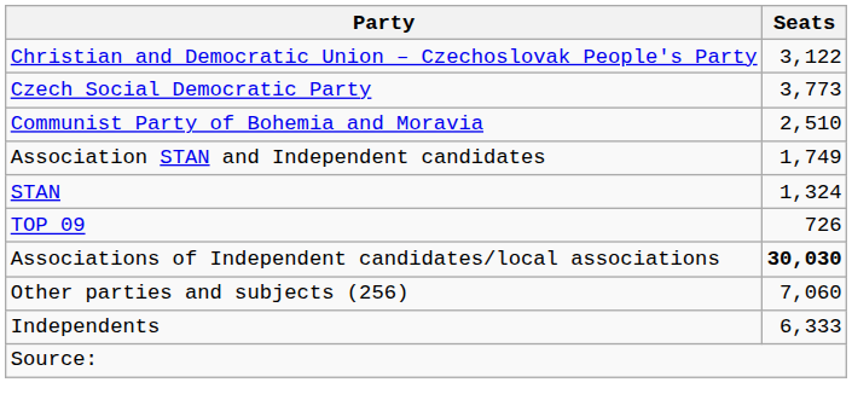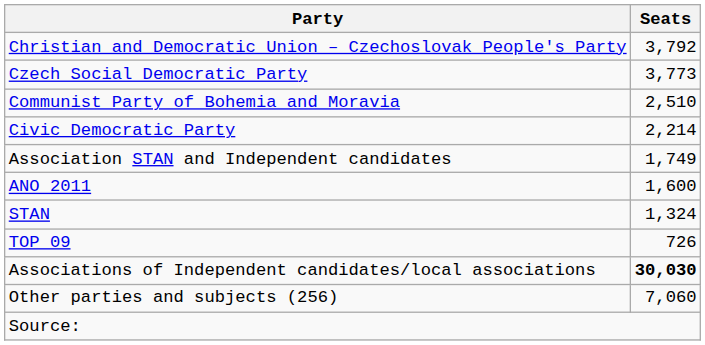 <table class=wikitable style=text-align:right>
 <tr>
 <th>Party</th>
 <th>Seats</th>
 </tr>
 <tr>
 <td align=left><a href='#'>Christian and Democratic Union – Czechoslovak People's Party</a></td>
-<td>3,122</td>
+<td>3,792</td>
 </tr>
 <tr>
 <td align=left><a href='#'>Czech Social Democratic Party</a></td>
 <td>3,773</td>
 </tr>
 <tr>
 <td align=left><a href='#'>Communist Party of Bohemia and Moravia</a></td>
 <td>2,510</td>
 </tr>
 <tr>
+<td align=left><a href='#'>Civic Democratic Party</a></td>
+<td>2,214</td>
+</tr>
+<tr>
 <td align=left>Association <a href='#'>STAN</a> and Independent candidates</td>
 <td>1,749</td>
+</tr>
+<tr>
+<td align=left><a href='#'>ANO 2011</a></td>
+<td>1,600</td>
 </tr>
 <tr>
 <td align=left><a href='#'>STAN</a></td>
 <td>1,324</td>
 </tr>
 <tr>
 <td align=left><a href='#'>TOP 09</a></td>
 <td>726</td>
 </tr>
 <tr>
 <td align=left>Associations of Independent candidates/local associations</td>
 <td><strong>30,030</strong></td>
 </tr>
 <tr>
 <td align=left>Other parties and subjects (256)</td>
 <td>7,060</td>
 </tr>
 <tr>
-<td align=left>Independents</td>
-<td>6,333</td>
-</tr>
-<tr>
 <td align=left colspan=2>Source: </td>
 </tr>
 </table>
